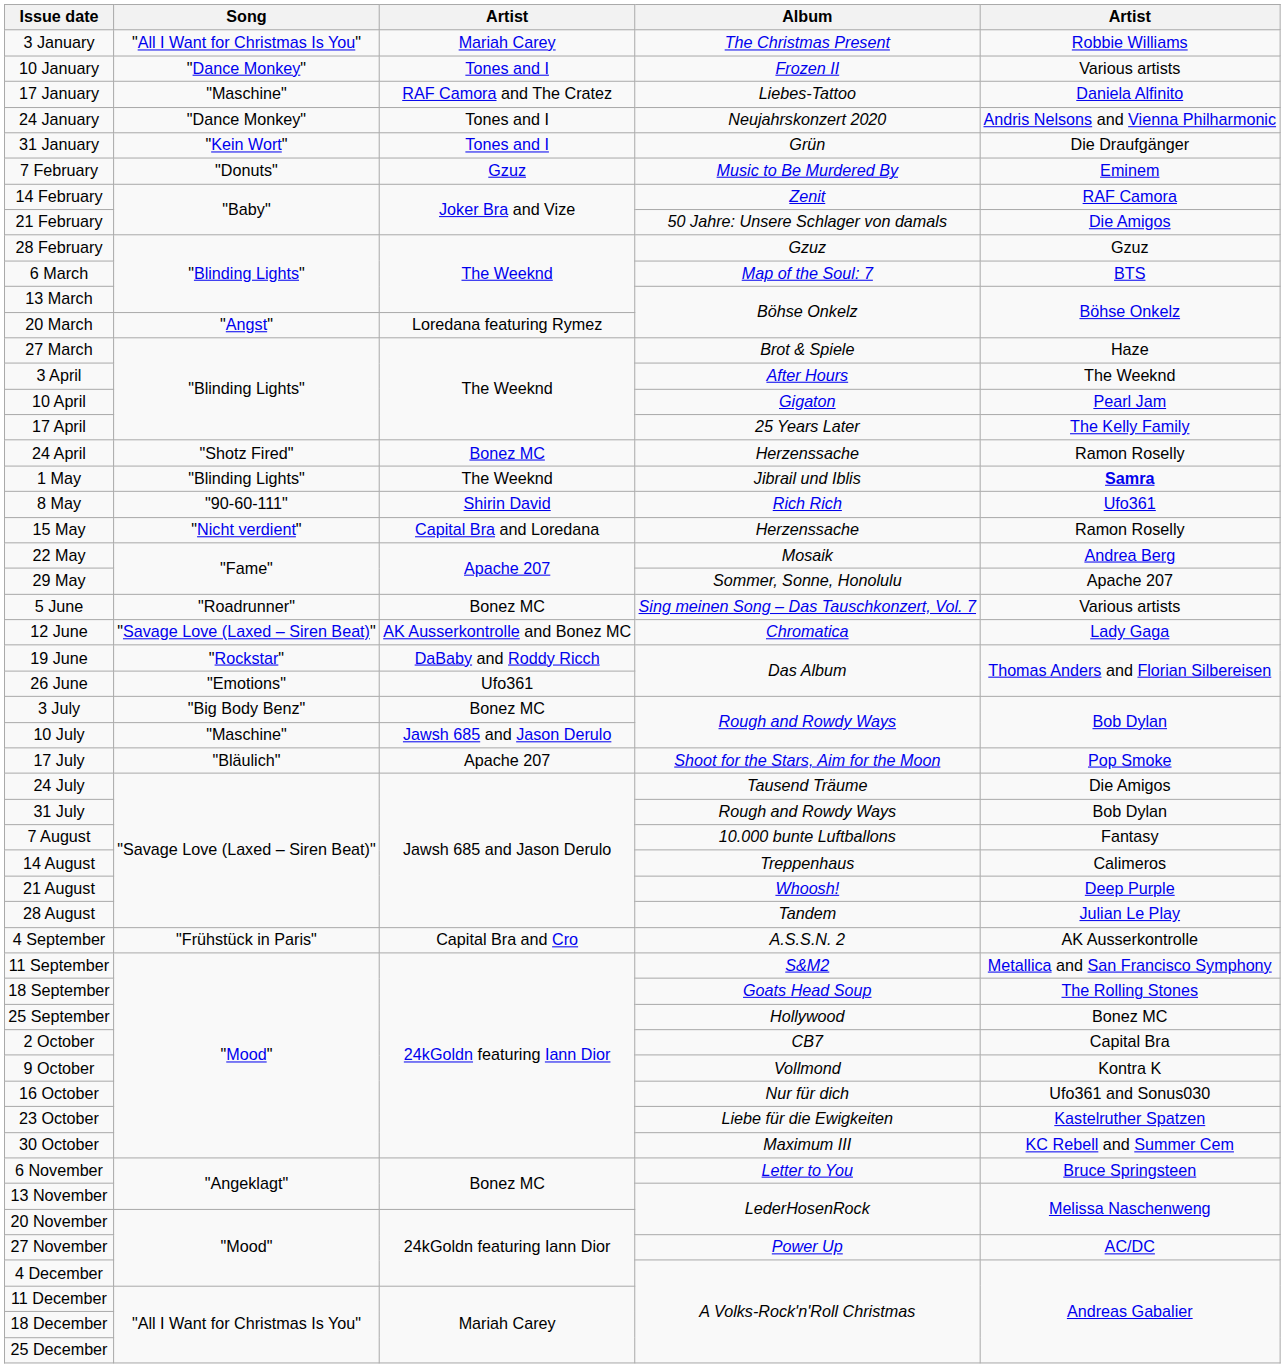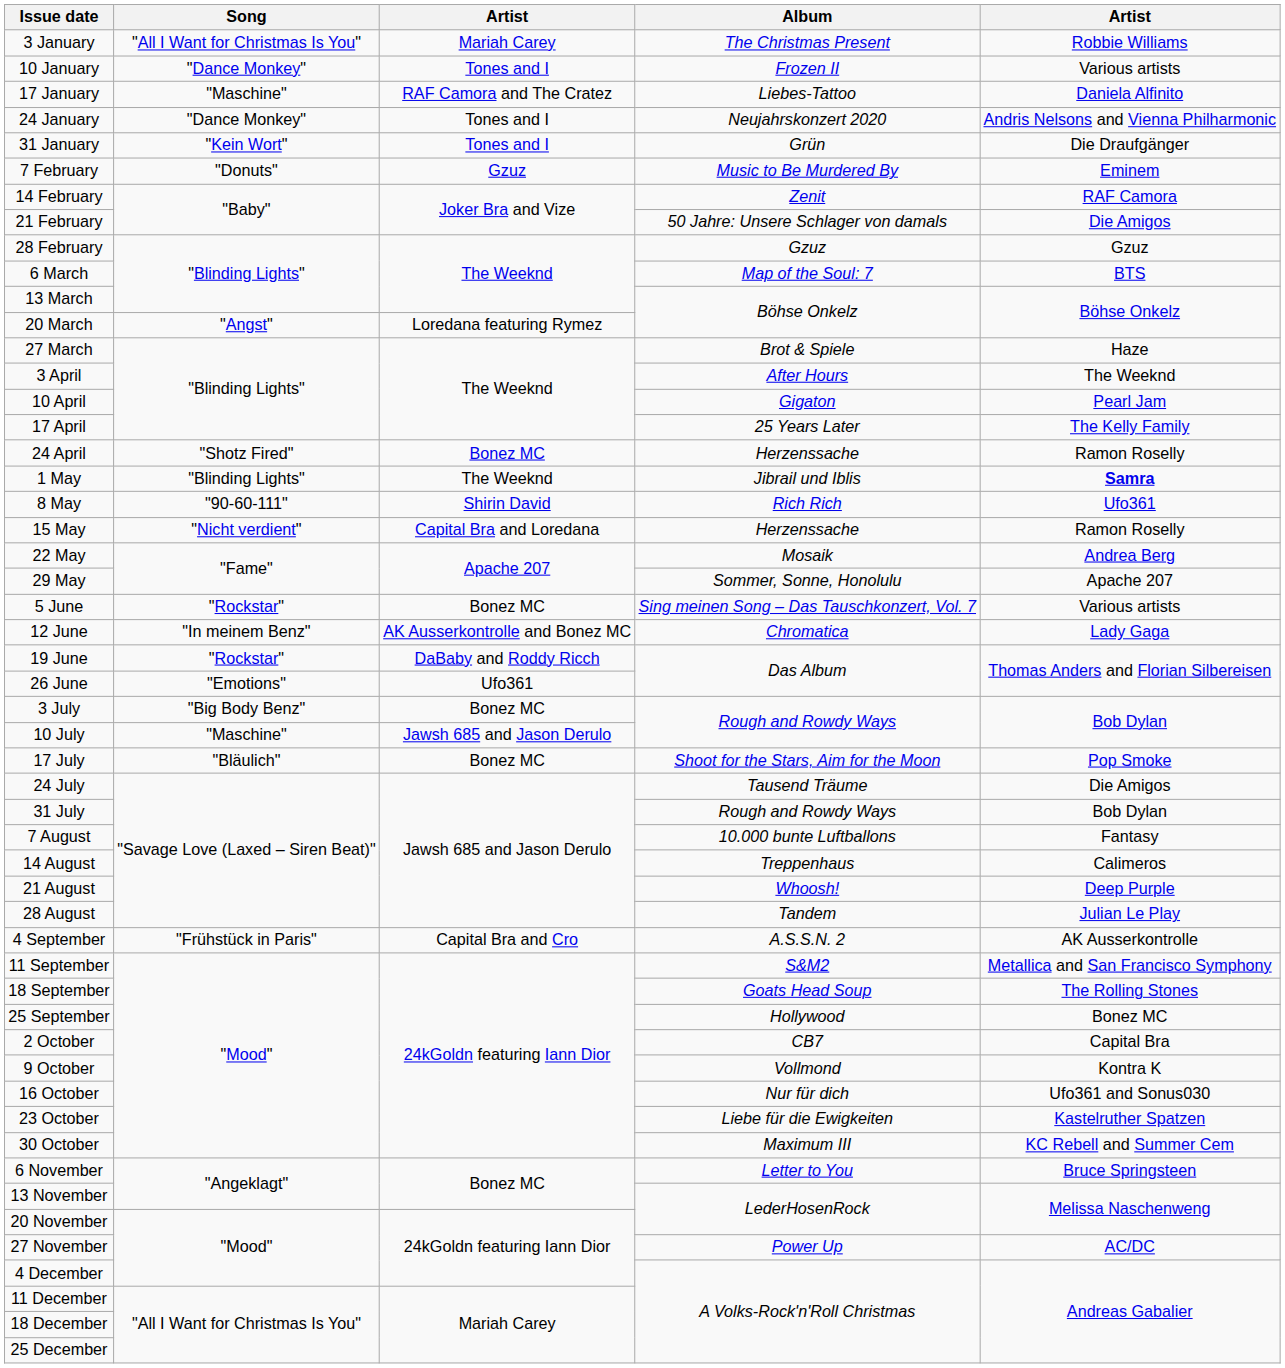 <table class="wikitable plainrowheaders" style="text-align:center">
 <tr>
 <th>Issue date</th>
 <th>Song</th>
 <th>Artist</th>
 <th>Album</th>
 <th>Artist</th>
 </tr>
 <tr>
 <td>3 January</td>
 <td>"<a href='#'>All I Want for Christmas Is You</a>"</td>
 <td><a href='#'>Mariah Carey</a></td>
 <td><em><a href='#'>The Christmas Present</a></em></td>
 <td><a href='#'>Robbie Williams</a></td>
 </tr>
 <tr>
 <td>10 January</td>
 <td>"<a href='#'>Dance Monkey</a>"</td>
 <td><a href='#'>Tones and I</a></td>
 <td><em><a href='#'>Frozen II</a></em></td>
 <td>Various artists</td>
 </tr>
 <tr>
 <td>17 January</td>
 <td>"Maschine"</td>
 <td><a href='#'>RAF Camora</a> and The Cratez</td>
 <td><em>Liebes-Tattoo</em></td>
 <td><a href='#'>Daniela Alfinito</a></td>
 </tr>
 <tr>
 <td>24 January</td>
 <td>"Dance Monkey"</td>
 <td>Tones and I</td>
 <td><em>Neujahrskonzert 2020</em></td>
 <td><a href='#'>Andris Nelsons</a> and <a href='#'>Vienna Philharmonic</a></td>
 </tr>
 <tr>
 <td>31 January</td>
 <td>"<a href='#'>Kein Wort</a>"</td>
 <td><a href='#'>Tones and I</a></td>
 <td><em>Grün</em></td>
 <td>Die Draufgänger</td>
 </tr>
 <tr>
 <td>7 February</td>
 <td>"Donuts"</td>
 <td><a href='#'>Gzuz</a></td>
 <td><em><a href='#'>Music to Be Murdered By</a></em></td>
 <td><a href='#'>Eminem</a></td>
 </tr>
 <tr>
 <td>14 February</td>
 <td rowspan="2">"Baby"</td>
 <td rowspan="2"><a href='#'>Joker Bra</a> and Vize</td>
 <td><em><a href='#'>Zenit</a></em></td>
 <td><a href='#'>RAF Camora</a></td>
 </tr>
 <tr>
 <td>21 February</td>
 <td><em>50 Jahre: Unsere Schlager von damals</em></td>
 <td><a href='#'>Die Amigos</a></td>
 </tr>
 <tr>
 <td>28 February</td>
 <td rowspan="3">"<a href='#'>Blinding Lights</a>"</td>
 <td rowspan="3"><a href='#'>The Weeknd</a></td>
 <td><em>Gzuz</em></td>
 <td>Gzuz</td>
 </tr>
 <tr>
 <td>6 March</td>
 <td><em><a href='#'>Map of the Soul: 7</a></em></td>
 <td><a href='#'>BTS</a></td>
 </tr>
 <tr>
 <td>13 March</td>
 <td rowspan="2"><em>Böhse Onkelz</em></td>
 <td rowspan="2"><a href='#'>Böhse Onkelz</a></td>
 </tr>
 <tr>
 <td>20 March</td>
 <td>"<a href='#'>Angst</a>"</td>
 <td>Loredana featuring Rymez</td>
 </tr>
 <tr>
 <td>27 March</td>
 <td rowspan="4">"Blinding Lights"</td>
 <td rowspan="4">The Weeknd</td>
 <td><em>Brot & Spiele</em></td>
 <td>Haze</td>
 </tr>
 <tr>
 <td>3 April</td>
 <td><em><a href='#'>After Hours</a></em></td>
 <td>The Weeknd</td>
 </tr>
 <tr>
 <td>10 April</td>
 <td><em><a href='#'>Gigaton</a></em></td>
 <td><a href='#'>Pearl Jam</a></td>
 </tr>
 <tr>
 <td>17 April</td>
 <td><em>25 Years Later</em></td>
 <td><a href='#'>The Kelly Family</a></td>
 </tr>
 <tr>
 <td>24 April</td>
 <td>"Shotz Fired"</td>
 <td><a href='#'>Bonez MC</a></td>
 <td><em>Herzenssache</em></td>
 <td>Ramon Roselly</td>
 </tr>
 <tr>
 <td>1 May</td>
 <td>"Blinding Lights"</td>
 <td>The Weeknd</td>
 <td><em>Jibrail und Iblis</em></td>
 <td><strong><a href='#'>Samra</a></strong></td>
 </tr>
 <tr>
 <td>8 May</td>
 <td>"90-60-111"</td>
 <td><a href='#'>Shirin David</a></td>
 <td><em><a href='#'>Rich Rich</a></em></td>
 <td><a href='#'>Ufo361</a></td>
 </tr>
 <tr>
 <td>15 May</td>
 <td>"<a href='#'>Nicht verdient</a>"</td>
 <td><a href='#'>Capital Bra</a> and Loredana</td>
 <td><em>Herzenssache</em></td>
 <td>Ramon Roselly</td>
 </tr>
 <tr>
 <td>22 May</td>
 <td rowspan="2">"Fame"</td>
 <td rowspan="2"><a href='#'>Apache 207</a></td>
 <td><em>Mosaik</em></td>
 <td><a href='#'>Andrea Berg</a></td>
 </tr>
 <tr>
 <td>29 May</td>
 <td><em>Sommer, Sonne, Honolulu</em></td>
 <td>Apache 207</td>
 </tr>
 <tr>
 <td>5 June</td>
-<td>"Roadrunner"</td>
+<td>"<a href='#'>Rockstar</a>"</td>
 <td>Bonez MC</td>
 <td><em><a href='#'>Sing meinen Song – Das Tauschkonzert, Vol. 7</a></em></td>
 <td>Various artists</td>
 </tr>
 <tr>
 <td>12 June</td>
-<td>"<a href='#'>Savage Love (Laxed – Siren Beat)</a>"</td>
+<td>"In meinem Benz"</td>
 <td><a href='#'>AK Ausserkontrolle</a> and Bonez MC</td>
 <td><em><a href='#'>Chromatica</a></em></td>
 <td><a href='#'>Lady Gaga</a></td>
 </tr>
 <tr>
 <td>19 June</td>
 <td>"<a href='#'>Rockstar</a>"</td>
 <td><a href='#'>DaBaby</a> and <a href='#'>Roddy Ricch</a></td>
 <td rowspan="2"><em>Das Album</em></td>
 <td rowspan="2"><a href='#'>Thomas Anders</a> and <a href='#'>Florian Silbereisen</a></td>
 </tr>
 <tr>
 <td>26 June</td>
 <td>"Emotions"</td>
 <td>Ufo361</td>
 </tr>
 <tr>
 <td>3 July</td>
 <td>"Big Body Benz"</td>
 <td>Bonez MC</td>
 <td rowspan="2"><em><a href='#'>Rough and Rowdy Ways</a></em></td>
 <td rowspan="2"><a href='#'>Bob Dylan</a></td>
 </tr>
 <tr>
 <td>10 July</td>
 <td>"Maschine"</td>
 <td><a href='#'>Jawsh 685</a> and <a href='#'>Jason Derulo</a></td>
 </tr>
 <tr>
 <td>17 July</td>
 <td>"Bläulich"</td>
-<td>Apache 207</td>
+<td>Bonez MC</td>
 <td><em><a href='#'>Shoot for the Stars, Aim for the Moon</a></em></td>
 <td><a href='#'>Pop Smoke</a></td>
 </tr>
 <tr>
 <td>24 July</td>
 <td rowspan="6">"Savage Love (Laxed – Siren Beat)"</td>
 <td rowspan="6">Jawsh 685 and Jason Derulo</td>
 <td><em>Tausend Träume</em></td>
 <td>Die Amigos</td>
 </tr>
 <tr>
 <td>31 July</td>
 <td><em>Rough and Rowdy Ways</em></td>
 <td>Bob Dylan</td>
 </tr>
 <tr>
 <td>7 August</td>
 <td><em>10.000 bunte Luftballons</em></td>
 <td>Fantasy</td>
 </tr>
 <tr>
 <td>14 August</td>
 <td><em>Treppenhaus</em></td>
 <td>Calimeros</td>
 </tr>
 <tr>
 <td>21 August</td>
 <td><em><a href='#'>Whoosh!</a></em></td>
 <td><a href='#'>Deep Purple</a></td>
 </tr>
 <tr>
 <td>28 August</td>
 <td><em>Tandem</em></td>
 <td><a href='#'>Julian Le Play</a></td>
 </tr>
 <tr>
 <td>4 September</td>
 <td>"Frühstück in Paris"</td>
 <td>Capital Bra and <a href='#'>Cro</a></td>
 <td><em>A.S.S.N. 2</em></td>
 <td>AK Ausserkontrolle</td>
 </tr>
 <tr>
 <td>11 September</td>
 <td rowspan="8">"<a href='#'>Mood</a>"</td>
 <td rowspan="8"><a href='#'>24kGoldn</a> featuring <a href='#'>Iann Dior</a></td>
 <td><em><a href='#'>S&M2</a></em></td>
 <td><a href='#'>Metallica</a> and <a href='#'>San Francisco Symphony</a></td>
 </tr>
 <tr>
 <td>18 September</td>
 <td><em><a href='#'>Goats Head Soup</a></em></td>
 <td><a href='#'>The Rolling Stones</a></td>
 </tr>
 <tr>
 <td>25 September</td>
 <td><em>Hollywood</em></td>
 <td>Bonez MC</td>
 </tr>
 <tr>
 <td>2 October</td>
 <td><em>CB7</em></td>
 <td>Capital Bra</td>
 </tr>
 <tr>
 <td>9 October</td>
 <td><em>Vollmond</em></td>
 <td>Kontra K</td>
 </tr>
 <tr>
 <td>16 October</td>
 <td><em>Nur für dich</em></td>
 <td>Ufo361 and Sonus030</td>
 </tr>
 <tr>
 <td>23 October</td>
 <td><em>Liebe für die Ewigkeiten</em></td>
 <td><a href='#'>Kastelruther Spatzen</a></td>
 </tr>
 <tr>
 <td>30 October</td>
 <td><em>Maximum III</em></td>
 <td><a href='#'>KC Rebell</a> and <a href='#'>Summer Cem</a></td>
 </tr>
 <tr>
 <td>6 November</td>
 <td rowspan="2">"Angeklagt"</td>
 <td rowspan="2">Bonez MC</td>
 <td><em><a href='#'>Letter to You</a></em></td>
 <td><a href='#'>Bruce Springsteen</a></td>
 </tr>
 <tr>
 <td>13 November</td>
 <td rowspan="2"><em>LederHosenRock</em></td>
 <td rowspan="2"><a href='#'>Melissa Naschenweng</a></td>
 </tr>
 <tr>
 <td>20 November</td>
 <td rowspan="3">"Mood"</td>
 <td rowspan="3">24kGoldn featuring Iann Dior</td>
 </tr>
 <tr>
 <td>27 November</td>
 <td><em><a href='#'>Power Up</a></em></td>
 <td><a href='#'>AC/DC</a></td>
 </tr>
 <tr>
 <td>4 December</td>
 <td rowspan="4"><em>A Volks-Rock'n'Roll Christmas</em></td>
 <td rowspan="4"><a href='#'>Andreas Gabalier</a></td>
 </tr>
 <tr>
 <td>11 December</td>
 <td rowspan="3">"All I Want for Christmas Is You"</td>
 <td rowspan="3">Mariah Carey</td>
 </tr>
 <tr>
 <td>18 December</td>
 </tr>
 <tr>
 <td>25 December</td>
 </tr>
 </table>
